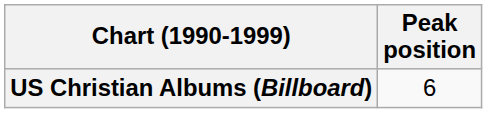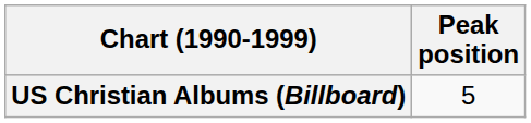 <table class="wikitable sortable plainrowheaders" style="text-align:center">
 <tr>
 <th scope="col">Chart (1990-1999)</th>
 <th scope="col">Peak<br>position</th>
 </tr>
 <tr>
 <th scope="row">US Christian Albums (<em>Billboard</em>)</th>
-<td>6</td>
+<td>5</td>
 </tr>
 </table>
